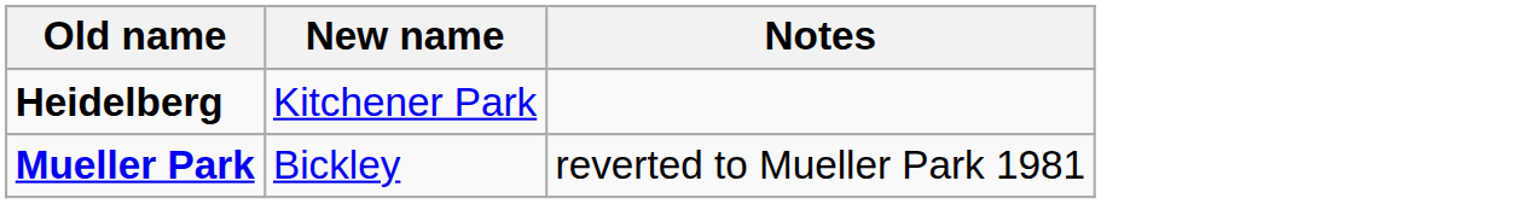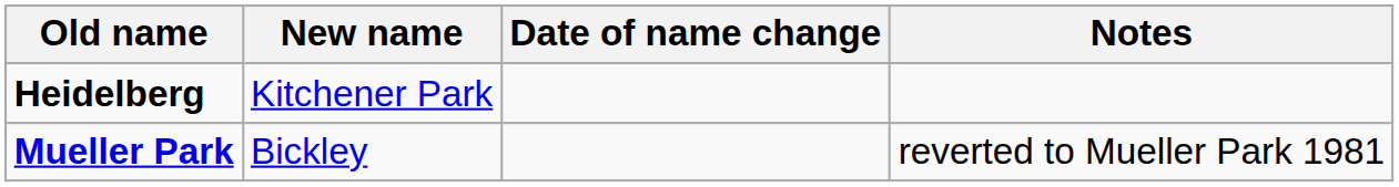 <table class="wikitable sortable">
 <tr>
 <th>Old name</th>
 <th>New name</th>
+<th>Date of name change</th>
 <th>Notes</th>
 </tr>
 <tr>
 <td><strong>Heidelberg</strong></td>
 <td><a href='#'>Kitchener Park</a></td>
 <td></td>
+<td></td>
 </tr>
 <tr>
 <td><strong><a href='#'>Mueller Park</a></strong></td>
 <td><a href='#'>Bickley</a></td>
+<td></td>
 <td>reverted to Mueller Park 1981</td>
 </tr>
 </table>
